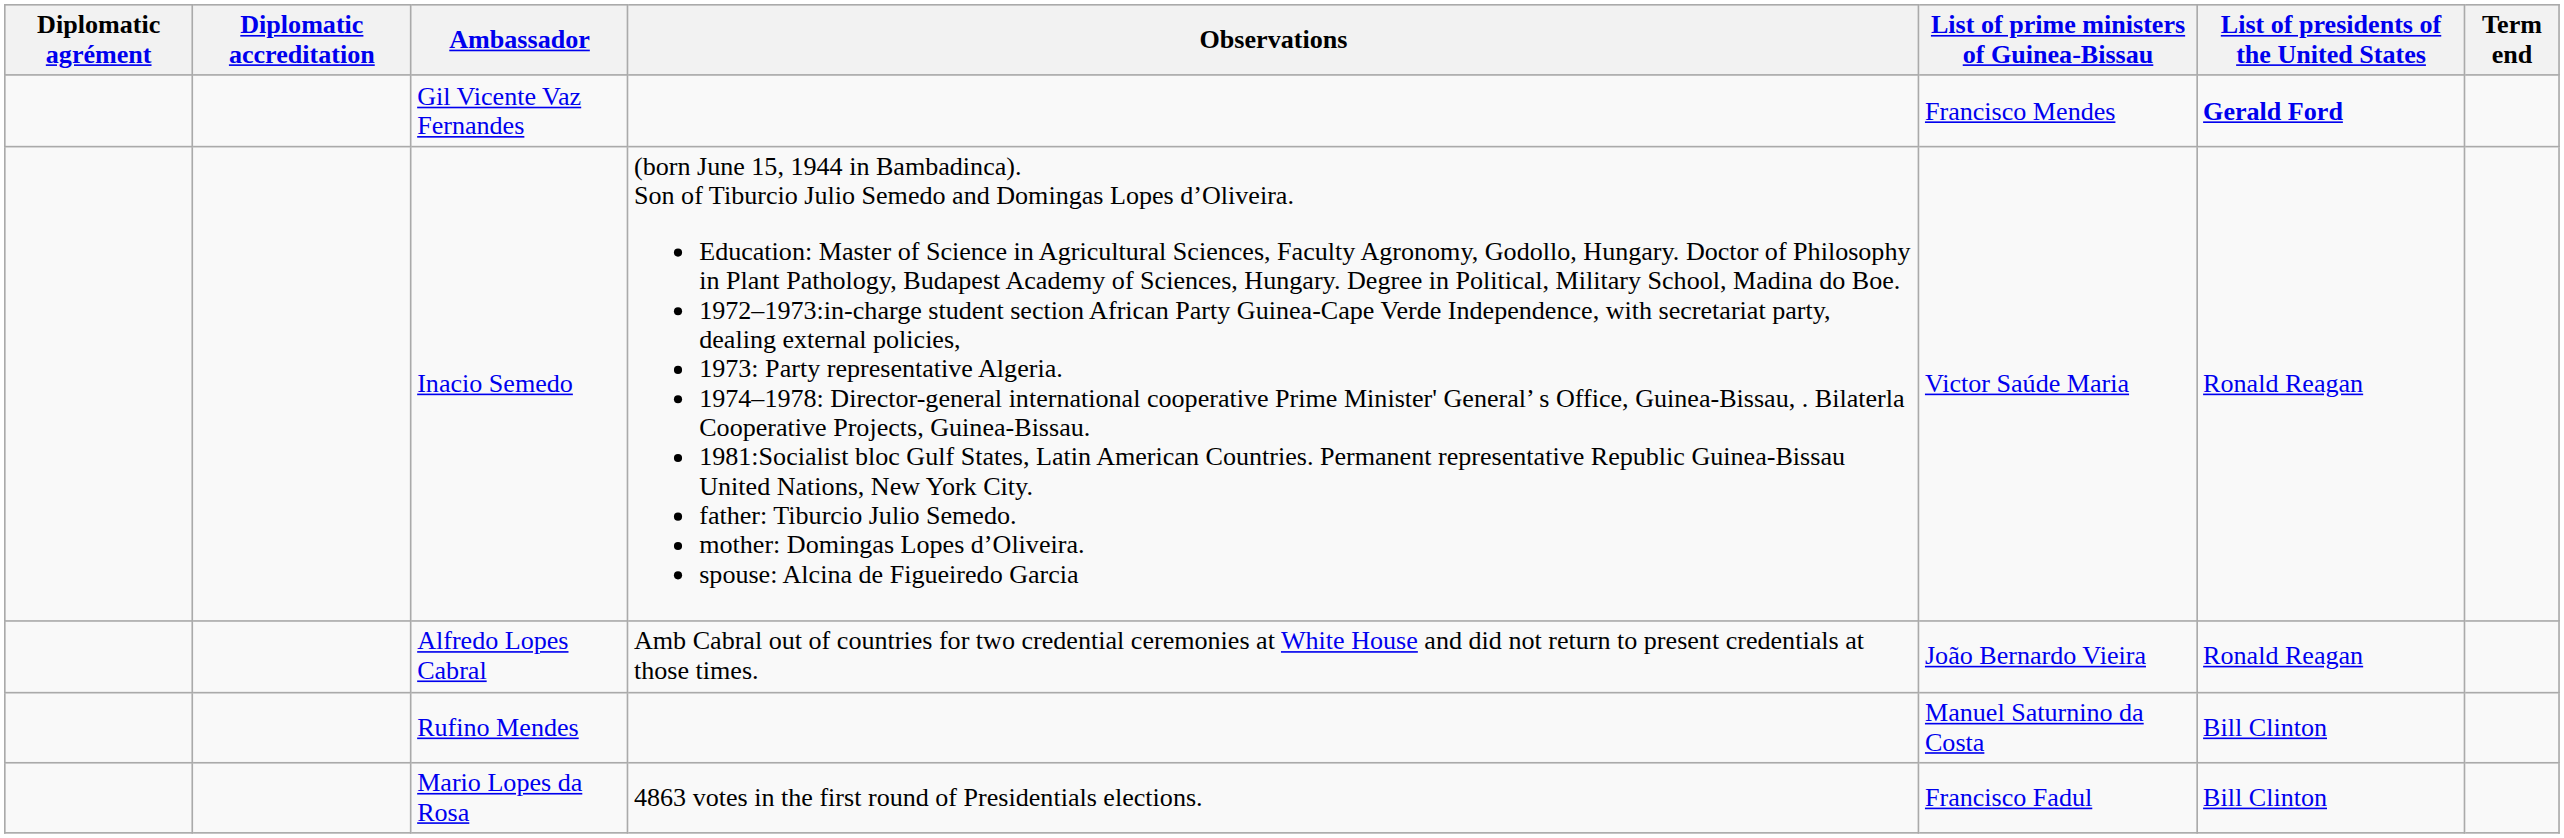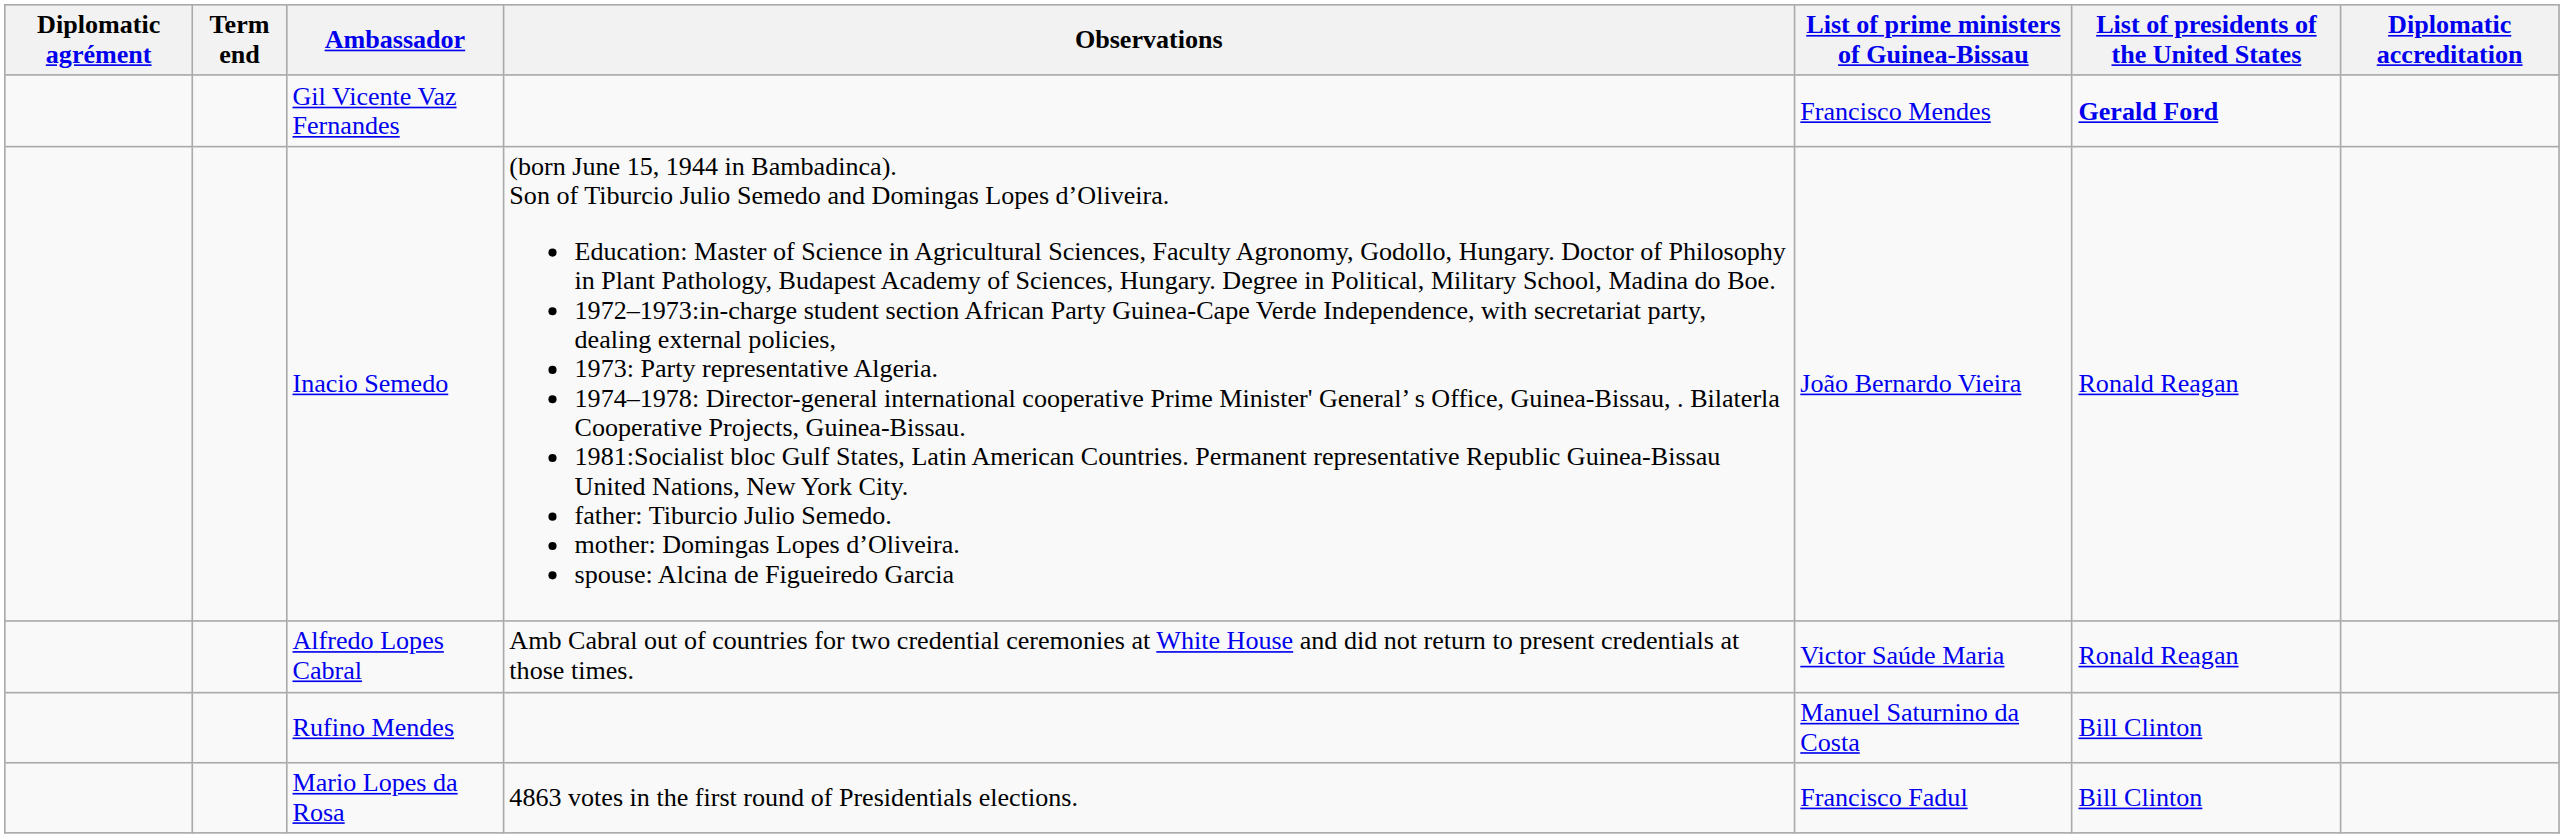 <table class="wikitable sortable">
 <tr>
 <th>Diplomatic <a href='#'>agrément</a></th>
-<th><a href='#'>Diplomatic accreditation</a></th>
+<th>Term end</th>
 <th><a href='#'>Ambassador</a></th>
 <th>Observations</th>
 <th><a href='#'>List of prime ministers of Guinea-Bissau</a></th>
 <th><a href='#'>List of presidents of the United States</a></th>
-<th>Term end</th>
+<th><a href='#'>Diplomatic accreditation</a></th>
 </tr>
 <tr>
 <td></td>
 <td></td>
 <td><a href='#'>Gil Vicente Vaz Fernandes</a></td>
 <td></td>
 <td><a href='#'>Francisco Mendes</a></td>
 <td><strong><a href='#'>Gerald Ford</a></strong></td>
 <td></td>
 </tr>
 <tr>
 <td></td>
 <td></td>
 <td><a href='#'>Inacio Semedo</a></td>
 <td>(born June 15, 1944 in Bambadinca).<br>Son of Tiburcio Julio Semedo and Domingas Lopes d’Oliveira.<ul><li>Education: Master of Science in Agricultural Sciences, Faculty Agronomy, Godollo, Hungary. Doctor of Philosophy in Plant Pathology, Budapest Academy of Sciences, Hungary. Degree in Political, Military School, Madina do Boe.</li><li>1972–1973:in-charge student section African Party Guinea-Cape Verde Independence, with secretariat party, dealing external policies,</li><li>1973: Party representative Algeria.</li><li>1974–1978: Director-general international cooperative Prime Minister' General’ s Office, Guinea-Bissau, . Bilaterla Cooperative Projects, Guinea-Bissau.</li><li>1981:Socialist bloc Gulf States, Latin American Countries. Permanent representative Republic Guinea-Bissau United Nations, New York City.</li><li>father: Tiburcio Julio Semedo.</li><li>mother: Domingas Lopes d’Oliveira.</li><li>spouse: Alcina de Figueiredo Garcia</li></ul></td>
-<td><a href='#'>Victor Saúde Maria</a></td>
+<td><a href='#'>João Bernardo Vieira</a></td>
 <td><a href='#'>Ronald Reagan</a></td>
 <td></td>
 </tr>
 <tr>
 <td></td>
 <td></td>
 <td><a href='#'>Alfredo Lopes Cabral</a></td>
 <td>Amb Cabral out of countries for two credential ceremonies at <a href='#'>White House</a>   and  did not return to present credentials at those times.</td>
-<td><a href='#'>João Bernardo Vieira</a></td>
+<td><a href='#'>Victor Saúde Maria</a></td>
 <td><a href='#'>Ronald Reagan</a></td>
 <td></td>
 </tr>
 <tr>
 <td></td>
 <td></td>
 <td><a href='#'>Rufino Mendes</a></td>
 <td></td>
 <td><a href='#'>Manuel Saturnino da Costa</a></td>
 <td><a href='#'>Bill Clinton</a></td>
 <td></td>
 </tr>
 <tr>
 <td></td>
 <td></td>
 <td><a href='#'>Mario Lopes da Rosa</a></td>
 <td>4863 votes in the  first round of Presidentials elections.</td>
 <td><a href='#'>Francisco Fadul</a></td>
 <td><a href='#'>Bill Clinton</a></td>
 <td></td>
 </tr>
 </table>
